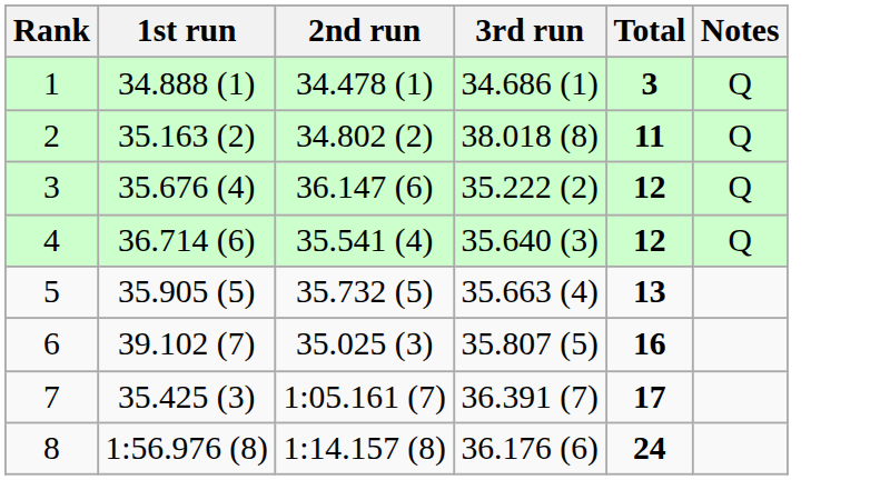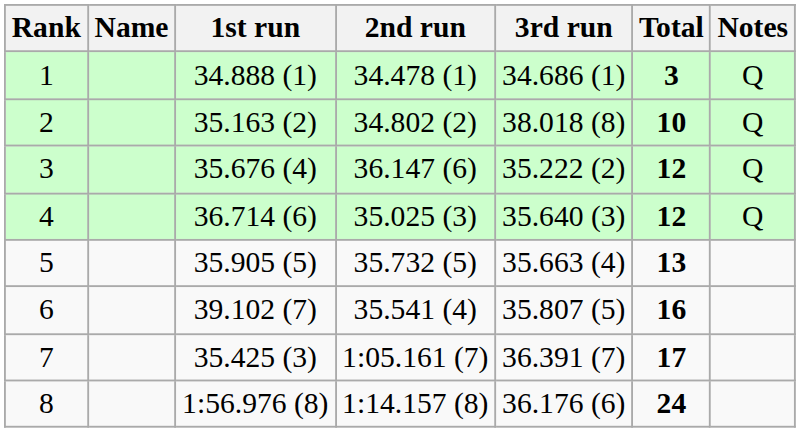 <table class="sortable wikitable" style="text-align:center;">
 <tr>
 <th>Rank</th>
+<th>Name</th>
 <th>1st run</th>
 <th>2nd run</th>
 <th>3rd run</th>
 <th>Total</th>
 <th>Notes</th>
 </tr>
 <tr style="background:#cfc;">
 <td>1</td>
+<td align=left></td>
 <td>34.888 (1)</td>
 <td>34.478 (1)</td>
 <td>34.686 (1)</td>
 <td><strong>3</strong></td>
 <td>Q</td>
 </tr>
 <tr style="background:#cfc;">
 <td>2</td>
+<td align=left></td>
 <td>35.163 (2)</td>
 <td>34.802 (2)</td>
 <td>38.018 (8)</td>
-<td><strong>11</strong></td>
+<td><strong>10</strong></td>
 <td>Q</td>
 </tr>
 <tr style="background:#cfc;">
 <td>3</td>
+<td align=left></td>
 <td>35.676 (4)</td>
 <td>36.147 (6)</td>
 <td>35.222 (2)</td>
 <td><strong>12</strong></td>
 <td>Q</td>
 </tr>
 <tr style="background:#cfc;">
 <td>4</td>
+<td align=left></td>
 <td>36.714 (6)</td>
-<td>35.541 (4)</td>
+<td>35.025 (3)</td>
 <td>35.640 (3)</td>
 <td><strong>12</strong></td>
 <td>Q</td>
 </tr>
 <tr>
 <td>5</td>
+<td align=left></td>
 <td>35.905 (5)</td>
 <td>35.732 (5)</td>
 <td>35.663 (4)</td>
 <td><strong>13</strong></td>
 <td></td>
 </tr>
 <tr>
 <td>6</td>
+<td align=left></td>
 <td>39.102 (7)</td>
-<td>35.025 (3)</td>
+<td>35.541 (4)</td>
 <td>35.807 (5)</td>
 <td><strong>16</strong></td>
 <td></td>
 </tr>
 <tr>
 <td>7</td>
+<td align=left></td>
 <td>35.425 (3)</td>
 <td>1:05.161 (7)</td>
 <td>36.391 (7)</td>
 <td><strong>17</strong></td>
 <td></td>
 </tr>
 <tr>
 <td>8</td>
+<td align=left></td>
 <td>1:56.976 (8)</td>
 <td>1:14.157 (8)</td>
 <td>36.176 (6)</td>
 <td><strong>24</strong></td>
 <td></td>
 </tr>
 </table>
